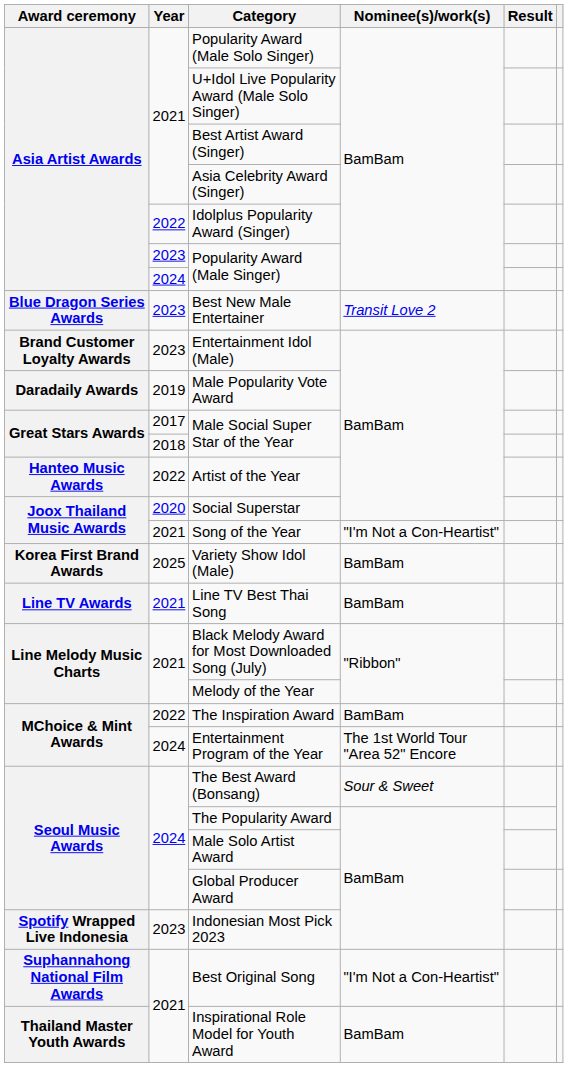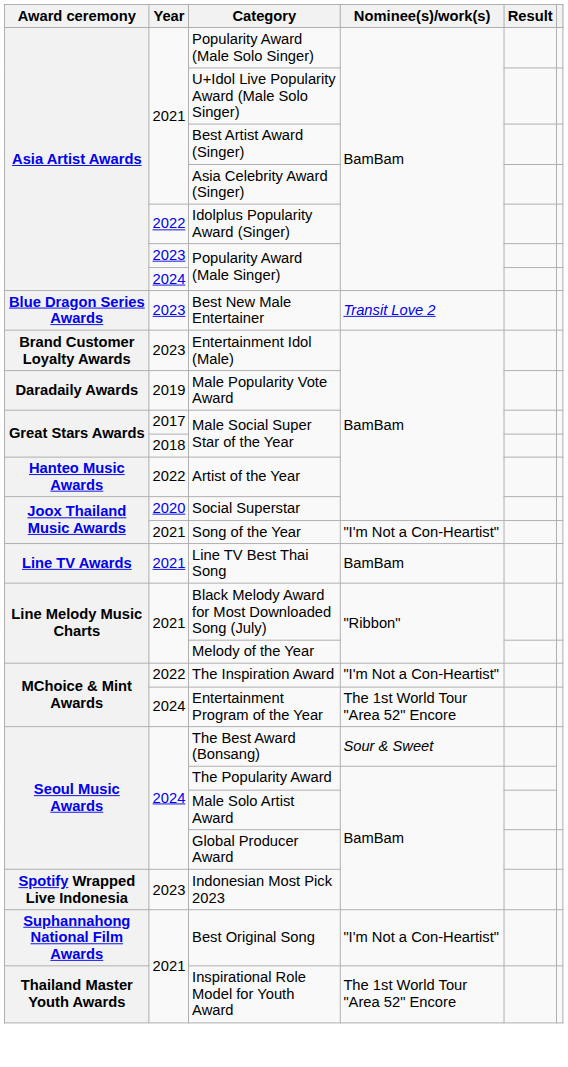 <table class="sortable wikitable plainrowheaders">
 <tr style="background:#ccc; text-align:center;">
 <th scope="col">Award ceremony</th>
 <th scope="col">Year</th>
 <th scope="col">Category</th>
 <th scope="col">Nominee(s)/work(s)</th>
 <th scope="col">Result</th>
 <th scope="col" class="unsortable"></th>
 </tr>
 <tr>
 <th rowspan="7" scope="row"><a href='#'>Asia Artist Awards</a></th>
 <td rowspan="4" align=center>2021</td>
 <td>Popularity Award (Male Solo Singer)</td>
 <td rowspan=7>BamBam</td>
 <td></td>
 <td style="text-align:center;"></td>
 </tr>
 <tr>
 <td>U+Idol Live Popularity Award (Male Solo Singer)</td>
 <td></td>
 <td style="text-align:center;"></td>
 </tr>
 <tr>
 <td>Best Artist Award (Singer)</td>
 <td></td>
 <td style="text-align:center;"></td>
 </tr>
 <tr>
 <td>Asia Celebrity Award (Singer)</td>
 <td></td>
 <td style="text-align:center;"></td>
 </tr>
 <tr>
 <td align=center><a href='#'>2022</a></td>
 <td>Idolplus Popularity Award (Singer)</td>
 <td></td>
 <td style="text-align:center;"></td>
 </tr>
 <tr>
 <td align=center><a href='#'>2023</a></td>
 <td rowspan=2>Popularity Award (Male Singer)</td>
 <td></td>
 <td style="text-align:center;"></td>
 </tr>
 <tr>
 <td align=center><a href='#'>2024</a></td>
 <td></td>
 <td style="text-align:center;"></td>
 </tr>
 <tr>
 <th scope="row"><a href='#'>Blue Dragon Series Awards</a></th>
 <td style="text-align:center"><a href='#'>2023</a></td>
 <td>Best New Male Entertainer</td>
 <td><em><a href='#'>Transit Love 2</a></em></td>
 <td></td>
 <td style="text-align:center"></td>
 </tr>
 <tr>
 <th scope="row">Brand Customer Loyalty Awards</th>
 <td style="text-align:center">2023</td>
 <td>Entertainment Idol (Male)</td>
 <td rowspan=6>BamBam</td>
 <td></td>
 <td style="text-align:center"></td>
 </tr>
 <tr>
 <th scope="row">Daradaily Awards</th>
 <td align=center>2019</td>
 <td>Male Popularity Vote Award</td>
 <td></td>
 <td style="text-align:center;"></td>
 </tr>
 <tr>
 <th scope="row" rowspan="2">Great Stars Awards</th>
 <td align=center>2017</td>
 <td rowspan="2">Male Social Super Star of the Year</td>
 <td></td>
 <td style="text-align:center;"></td>
 </tr>
 <tr>
 <td align=center>2018</td>
 <td></td>
 <td style="text-align:center;"></td>
 </tr>
 <tr>
 <th scope="row"><a href='#'>Hanteo Music Awards</a></th>
 <td align=center>2022</td>
 <td>Artist of the Year</td>
 <td></td>
 <td style="text-align:center;"></td>
 </tr>
 <tr>
 <th scope="row" rowspan="2"><a href='#'>Joox Thailand Music Awards</a></th>
 <td align=center><a href='#'>2020</a></td>
 <td>Social Superstar</td>
 <td></td>
 <td style="text-align:center;"></td>
 </tr>
 <tr>
 <td align=center>2021</td>
 <td>Song of the Year</td>
 <td>"I'm Not a Con-Heartist"</td>
 <td></td>
 <td style="text-align:center;"></td>
 </tr>
 <tr>
-<th scope="row">Korea First Brand Awards</th>
-<td align=center>2025</td>
-<td>Variety Show Idol (Male)</td>
-<td>BamBam</td>
-<td></td>
-<td style="text-align:center;"></td>
-</tr>
-<tr>
 <th scope="row"><a href='#'>Line TV Awards</a></th>
 <td align="center"><a href='#'>2021</a></td>
 <td>Line TV Best Thai Song</td>
 <td>BamBam</td>
 <td></td>
 <td style="text-align:center;"></td>
 </tr>
 <tr>
 <th scope="row" rowspan="2">Line Melody Music Charts</th>
 <td rowspan="2" align=center>2021</td>
 <td>Black Melody Award for Most Downloaded Song (July)</td>
 <td rowspan="2">"Ribbon"</td>
 <td></td>
 <td style="text-align:center;"></td>
 </tr>
 <tr>
 <td>Melody of the Year</td>
 <td></td>
 <td style="text-align:center;"></td>
 </tr>
 <tr>
 <th scope="row" rowspan=2>MChoice & Mint Awards</th>
 <td align=center>2022</td>
 <td>The Inspiration Award</td>
-<td>BamBam</td>
+<td>"I'm Not a Con-Heartist"</td>
 <td></td>
 <td style="text-align:center;"></td>
 </tr>
 <tr>
 <td align=center>2024</td>
 <td>Entertainment Program of the Year</td>
 <td>The 1st World Tour "Area 52" Encore</td>
 <td></td>
 <td style="text-align:center;"></td>
 </tr>
 <tr>
 <th scope="row" rowspan=4><a href='#'>Seoul Music Awards</a></th>
 <td align=center rowspan=4><a href='#'>2024</a></td>
 <td>The Best Award (Bonsang)</td>
 <td><em>Sour & Sweet</em></td>
 <td></td>
 <td style="text-align:center;" rowspan=3></td>
 </tr>
 <tr>
 <td>The Popularity Award</td>
 <td rowspan=4>BamBam</td>
 <td></td>
 </tr>
 <tr>
 <td>Male Solo Artist Award</td>
 <td></td>
 </tr>
 <tr>
 <td>Global Producer Award</td>
 <td></td>
 <td style="text-align:center;"></td>
 </tr>
 <tr>
 <th scope="row"><a href='#'>Spotify</a> Wrapped Live Indonesia</th>
 <td align=center>2023</td>
 <td>Indonesian Most Pick 2023</td>
 <td></td>
 <td style="text-align:center;"></td>
 </tr>
 <tr>
 <th scope="row"><a href='#'>Suphannahong National Film Awards</a></th>
 <td rowspan="2" align=center>2021</td>
 <td>Best Original Song</td>
 <td>"I'm Not a Con-Heartist"</td>
 <td></td>
 <td style="text-align:center;"></td>
 </tr>
 <tr>
 <th scope="row">Thailand Master Youth Awards</th>
 <td>Inspirational Role Model for Youth Award</td>
-<td>BamBam</td>
+<td>The 1st World Tour "Area 52" Encore</td>
 <td></td>
 <td style="text-align:center;"></td>
 </tr>
 </table>
